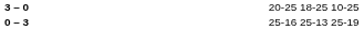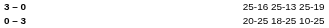 <table style="width:100%;" cellspacing="1">
 <tr>
 <th width=20%></th>
 <th width=12%></th>
 <th width=20%></th>
 <th width=33%></th>
 <td></td>
 </tr>
 <tr style=font-size:90%>
 <td align=right><strong></strong></td>
 <td align=center><strong>3 – 0</strong></td>
 <td></td>
-<td>20-25 18-25 10-25</td>
+<td>25-16 25-13 25-19</td>
 <td></td>
 </tr>
 <tr style=font-size:90%>
 <td align=right></td>
 <td align=center><strong>0 – 3</strong></td>
 <td><strong></strong></td>
-<td>25-16 25-13 25-19</td>
+<td>20-25 18-25 10-25</td>
 </tr>
 </table>
